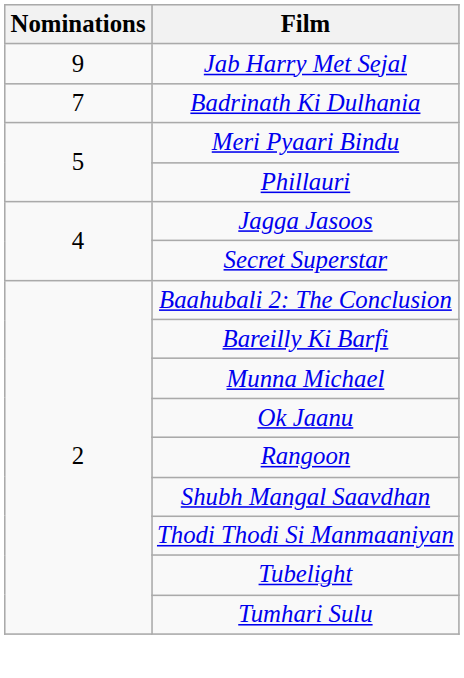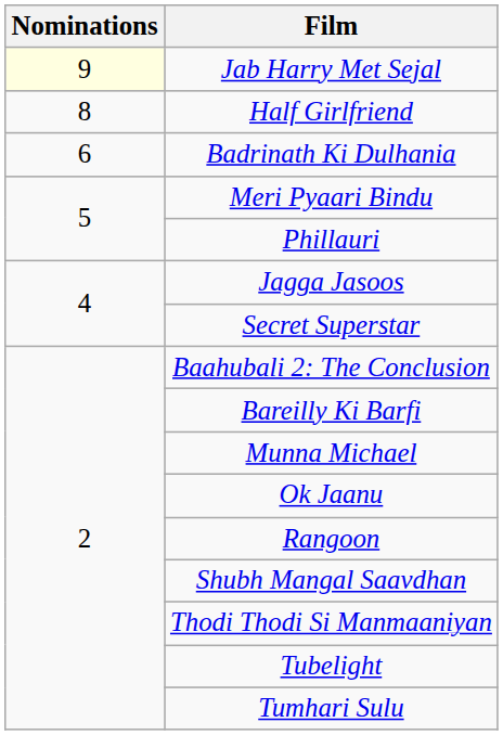 <table class="wikitable" rowspan="2" style="text-align:center;">
 <tr>
 <th scope="col" style="width:55px;">Nominations</th>
 <th scope="col" style="text-align:center;">Film</th>
 </tr>
 <tr>
-<td>9</td>
+<td style="background: lightyellow;">9</td>
 <td><em><a href='#'>Jab Harry Met Sejal</a></em></td>
 </tr>
 <tr>
-<td>7</td>
+<td>8</td>
+<td><em><a href='#'>Half Girlfriend</a></em></td>
+</tr>
+<tr>
+<td>6</td>
 <td><em><a href='#'>Badrinath Ki Dulhania</a></em></td>
 </tr>
 <tr>
 <td rowspan="2">5</td>
 <td><em><a href='#'>Meri Pyaari Bindu</a></em></td>
 </tr>
 <tr>
 <td><em><a href='#'>Phillauri</a></em></td>
 </tr>
 <tr>
 <td rowspan="2">4</td>
 <td><em><a href='#'>Jagga Jasoos</a></em></td>
 </tr>
 <tr>
 <td><em><a href='#'>Secret Superstar</a></em></td>
 </tr>
 <tr>
 <td rowspan="9">2</td>
 <td><em><a href='#'>Baahubali 2: The Conclusion</a></em></td>
 </tr>
 <tr>
 <td><em><a href='#'>Bareilly Ki Barfi</a></em></td>
 </tr>
 <tr>
 <td><em><a href='#'>Munna Michael</a></em></td>
 </tr>
 <tr>
 <td><em><a href='#'>Ok Jaanu</a></em></td>
 </tr>
 <tr>
 <td><em><a href='#'>Rangoon</a></em></td>
 </tr>
 <tr>
 <td><em><a href='#'>Shubh Mangal Saavdhan</a></em></td>
 </tr>
 <tr>
 <td><em><a href='#'>Thodi Thodi Si Manmaaniyan</a></em></td>
 </tr>
 <tr>
 <td><em><a href='#'>Tubelight</a></em></td>
 </tr>
 <tr>
 <td><em><a href='#'>Tumhari Sulu</a></em></td>
 </tr>
 </table>
